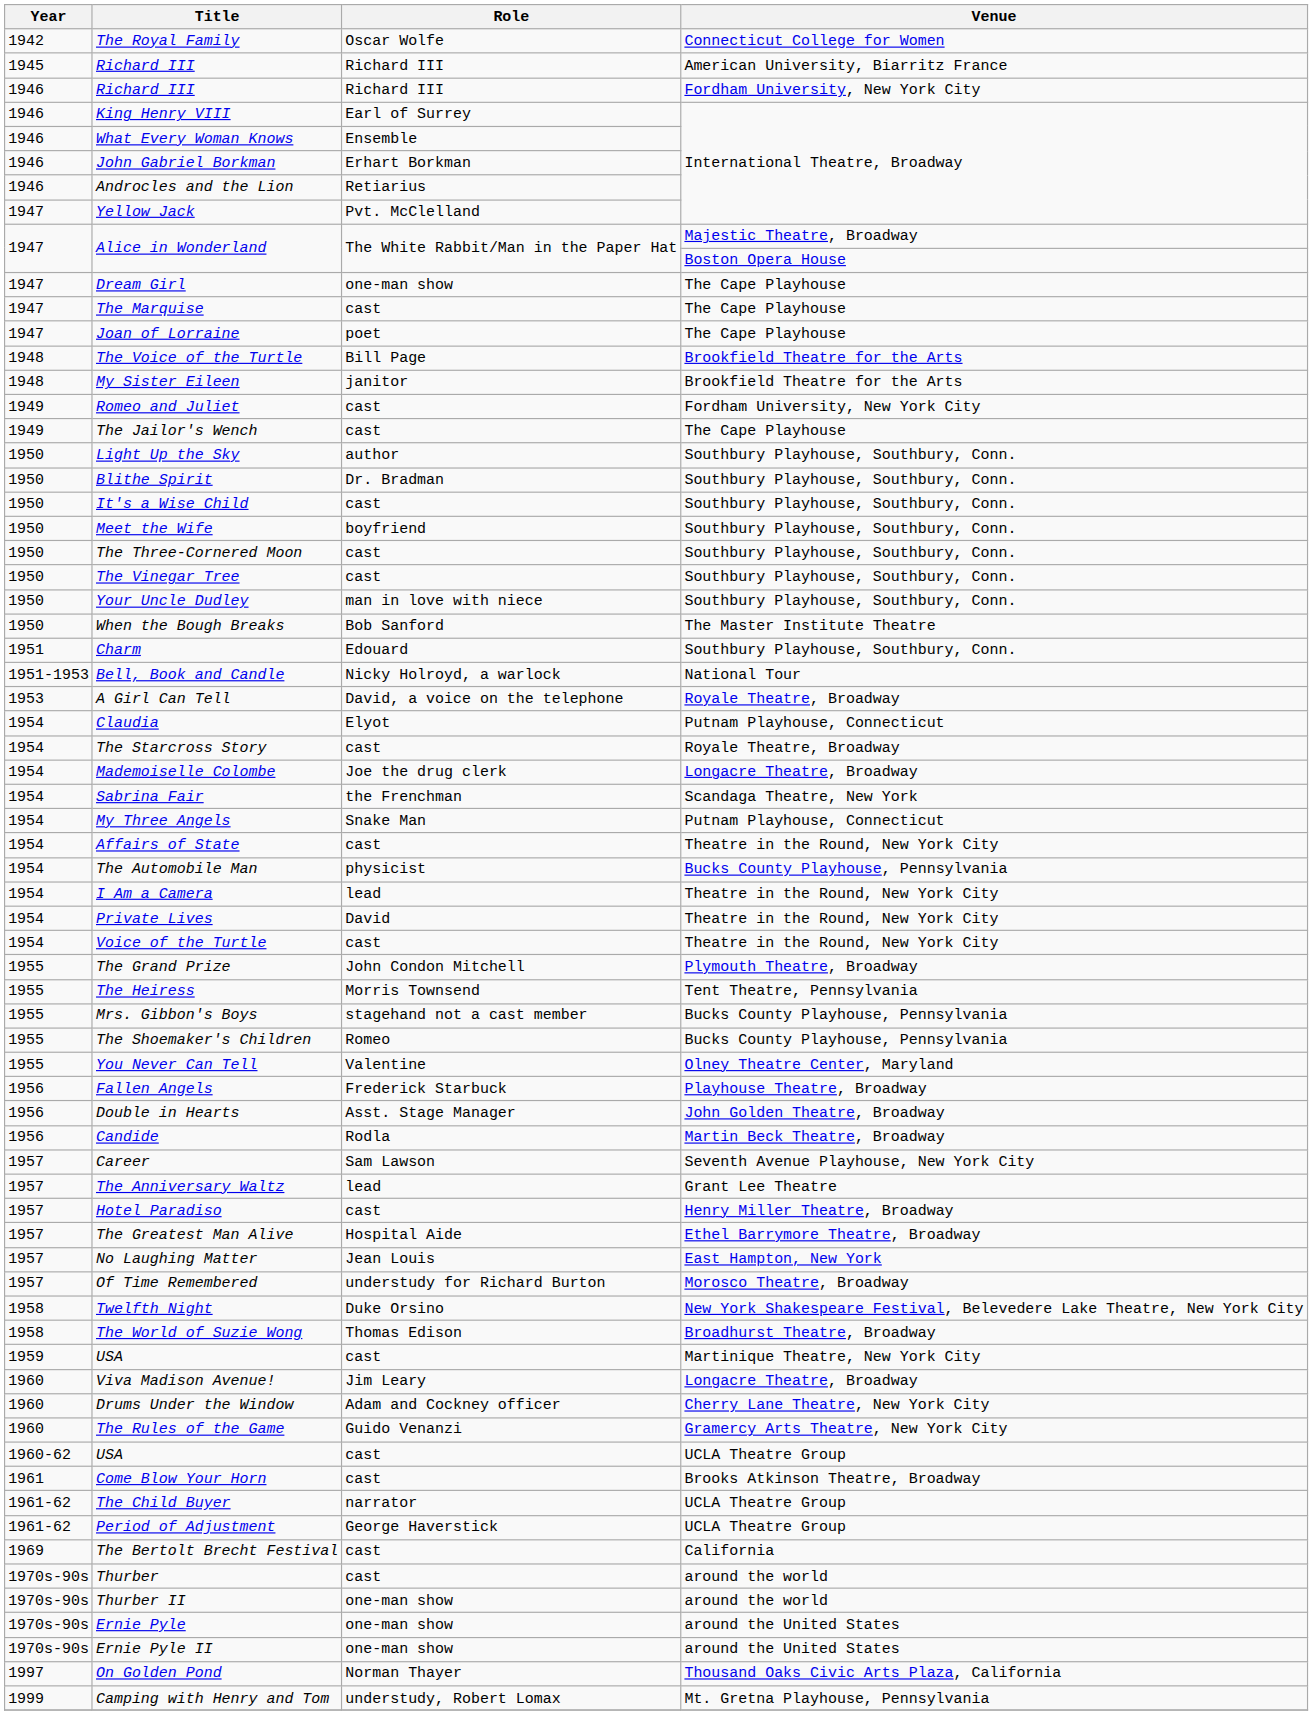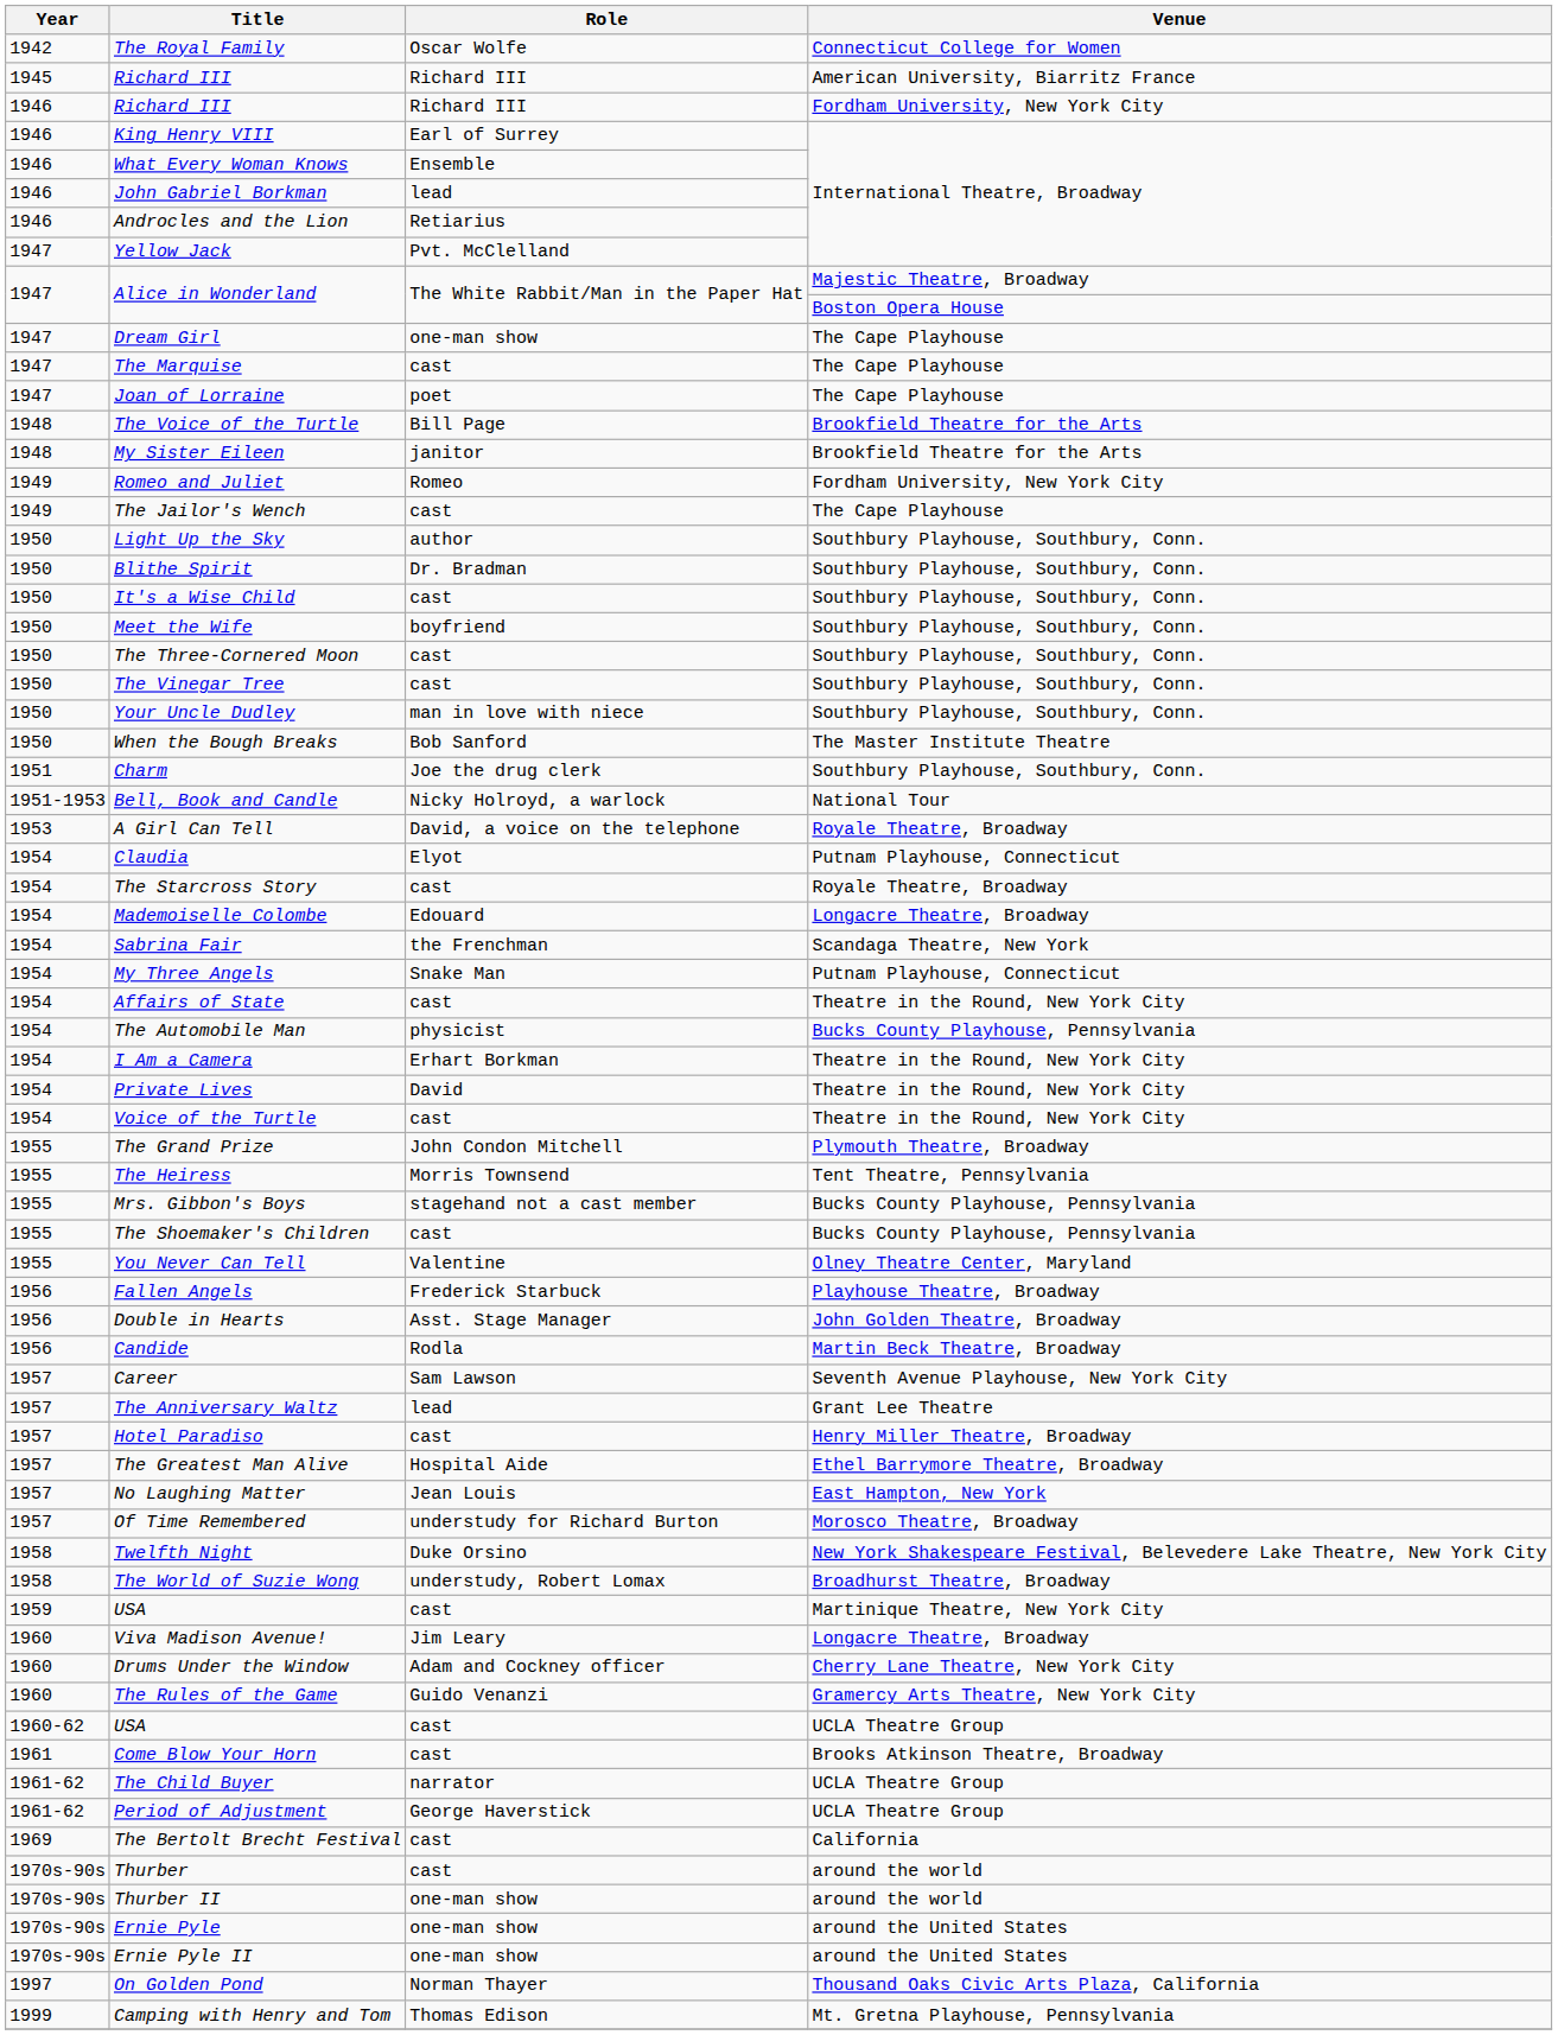 <table class="wikitable">
 <tr>
 <th>Year</th>
 <th>Title</th>
 <th>Role</th>
 <th>Venue</th>
 </tr>
 <tr>
 <td>1942</td>
 <td><em><a href='#'>The Royal Family</a></em></td>
 <td>Oscar Wolfe</td>
 <td><a href='#'>Connecticut College for Women</a></td>
 </tr>
 <tr>
 <td>1945</td>
 <td><em><a href='#'>Richard III</a></em></td>
 <td>Richard III</td>
 <td>American University, Biarritz France</td>
 </tr>
 <tr>
 <td>1946</td>
 <td><em><a href='#'>Richard III</a></em></td>
 <td>Richard III</td>
 <td><a href='#'>Fordham University</a>, New York City</td>
 </tr>
 <tr>
 <td>1946</td>
 <td><em><a href='#'>King Henry VIII</a></em></td>
 <td>Earl of Surrey</td>
 <td rowspan=5>International Theatre, Broadway</td>
 </tr>
 <tr>
 <td>1946</td>
 <td><em><a href='#'>What Every Woman Knows</a></em></td>
 <td>Ensemble</td>
 </tr>
 <tr>
 <td>1946</td>
 <td><em><a href='#'>John Gabriel Borkman</a></em></td>
-<td>Erhart Borkman</td>
+<td>lead</td>
 </tr>
 <tr>
 <td>1946</td>
 <td><em>Androcles and the Lion</em></td>
 <td>Retiarius</td>
 </tr>
 <tr>
 <td>1947</td>
 <td><em><a href='#'>Yellow Jack</a></em></td>
 <td>Pvt. McClelland</td>
 </tr>
 <tr>
 <td rowspan=2>1947</td>
 <td rowspan=2><em><a href='#'>Alice in Wonderland</a></em></td>
 <td rowspan=2>The White Rabbit/Man in the Paper Hat</td>
 <td><a href='#'>Majestic Theatre</a>, Broadway</td>
 </tr>
 <tr>
 <td><a href='#'>Boston Opera House</a></td>
 </tr>
 <tr>
 <td>1947</td>
 <td><em><a href='#'>Dream Girl</a></em></td>
 <td>one-man show</td>
 <td>The Cape Playhouse</td>
 </tr>
 <tr>
 <td>1947</td>
 <td><em><a href='#'>The Marquise</a></em></td>
 <td>cast</td>
 <td>The Cape Playhouse</td>
 </tr>
 <tr>
 <td>1947</td>
 <td><em><a href='#'>Joan of Lorraine</a></em></td>
 <td>poet</td>
 <td>The Cape Playhouse</td>
 </tr>
 <tr>
 <td>1948</td>
 <td><em><a href='#'>The Voice of the Turtle</a></em></td>
 <td>Bill Page</td>
 <td><a href='#'>Brookfield Theatre for the Arts</a></td>
 </tr>
 <tr>
 <td>1948</td>
 <td><em><a href='#'>My Sister Eileen</a></em></td>
 <td>janitor</td>
 <td>Brookfield Theatre for the Arts</td>
 </tr>
 <tr>
 <td>1949</td>
 <td><em><a href='#'>Romeo and Juliet</a></em></td>
-<td>cast</td>
+<td>Romeo</td>
 <td>Fordham University, New York City</td>
 </tr>
 <tr>
 <td>1949</td>
 <td><em>The Jailor's Wench</em></td>
 <td>cast</td>
 <td>The Cape Playhouse</td>
 </tr>
 <tr>
 <td>1950</td>
 <td><em><a href='#'>Light Up the Sky</a></em></td>
 <td>author</td>
 <td>Southbury Playhouse, Southbury, Conn.</td>
 </tr>
 <tr>
 <td>1950</td>
 <td><em><a href='#'>Blithe Spirit</a></em></td>
 <td>Dr. Bradman</td>
 <td>Southbury Playhouse, Southbury, Conn.</td>
 </tr>
 <tr>
 <td>1950</td>
 <td><em><a href='#'>It's a Wise Child</a></em></td>
 <td>cast</td>
 <td>Southbury Playhouse, Southbury, Conn.</td>
 </tr>
 <tr>
 <td>1950</td>
 <td><em><a href='#'>Meet the Wife</a></em></td>
 <td>boyfriend</td>
 <td>Southbury Playhouse, Southbury, Conn.</td>
 </tr>
 <tr>
 <td>1950</td>
 <td><em>The Three-Cornered Moon</em></td>
 <td>cast</td>
 <td>Southbury Playhouse, Southbury, Conn.</td>
 </tr>
 <tr>
 <td>1950</td>
 <td><em><a href='#'>The Vinegar Tree</a></em></td>
 <td>cast</td>
 <td>Southbury Playhouse, Southbury, Conn.</td>
 </tr>
 <tr>
 <td>1950</td>
 <td><em><a href='#'>Your Uncle Dudley</a></em></td>
 <td>man in love with niece</td>
 <td>Southbury Playhouse, Southbury, Conn.</td>
 </tr>
 <tr>
 <td>1950</td>
 <td><em>When the Bough Breaks</em></td>
 <td>Bob Sanford</td>
 <td>The Master Institute Theatre</td>
 </tr>
 <tr>
 <td>1951</td>
 <td><em><a href='#'>Charm</a></em></td>
-<td>Edouard</td>
+<td>Joe the drug clerk</td>
 <td>Southbury Playhouse, Southbury, Conn.</td>
 </tr>
 <tr>
 <td>1951-1953</td>
 <td><em><a href='#'>Bell, Book and Candle</a></em></td>
 <td>Nicky Holroyd, a warlock</td>
 <td>National Tour</td>
 </tr>
 <tr>
 <td>1953</td>
 <td><em>A Girl Can Tell</em></td>
 <td>David, a voice on the telephone</td>
 <td><a href='#'>Royale Theatre</a>, Broadway</td>
 </tr>
 <tr>
 <td>1954</td>
 <td><em><a href='#'>Claudia</a></em></td>
 <td>Elyot</td>
 <td>Putnam Playhouse, Connecticut</td>
 </tr>
 <tr>
 <td>1954</td>
 <td><em>The Starcross Story</em></td>
 <td>cast</td>
 <td>Royale Theatre, Broadway</td>
 </tr>
 <tr>
 <td>1954</td>
 <td><em><a href='#'>Mademoiselle Colombe</a></em></td>
-<td>Joe the drug clerk</td>
+<td>Edouard</td>
 <td><a href='#'>Longacre Theatre</a>, Broadway</td>
 </tr>
 <tr>
 <td>1954</td>
 <td><em><a href='#'>Sabrina Fair</a></em></td>
 <td>the Frenchman</td>
 <td>Scandaga Theatre, New York</td>
 </tr>
 <tr>
 <td>1954</td>
 <td><em><a href='#'>My Three Angels</a></em></td>
 <td>Snake Man</td>
 <td>Putnam Playhouse, Connecticut</td>
 </tr>
 <tr>
 <td>1954</td>
 <td><em><a href='#'>Affairs of State</a></em></td>
 <td>cast</td>
 <td>Theatre in the Round, New York City</td>
 </tr>
 <tr>
 <td>1954</td>
 <td><em>The Automobile Man</em></td>
 <td>physicist</td>
 <td><a href='#'>Bucks County Playhouse</a>, Pennsylvania</td>
 </tr>
 <tr>
 <td>1954</td>
 <td><em><a href='#'>I Am a Camera</a></em></td>
-<td>lead</td>
+<td>Erhart Borkman</td>
 <td>Theatre in the Round, New York City</td>
 </tr>
 <tr>
 <td>1954</td>
 <td><em><a href='#'>Private Lives</a></em></td>
 <td>David</td>
 <td>Theatre in the Round, New York City</td>
 </tr>
 <tr>
 <td>1954</td>
 <td><em><a href='#'>Voice of the Turtle</a></em></td>
 <td>cast</td>
 <td>Theatre in the Round, New York City</td>
 </tr>
 <tr>
 <td>1955</td>
 <td><em>The Grand Prize</em></td>
 <td>John Condon Mitchell</td>
 <td><a href='#'>Plymouth Theatre</a>, Broadway</td>
 </tr>
 <tr>
 <td>1955</td>
 <td><em><a href='#'>The Heiress</a></em></td>
 <td>Morris Townsend</td>
 <td>Tent Theatre, Pennsylvania</td>
 </tr>
 <tr>
 <td>1955</td>
 <td><em>Mrs. Gibbon's Boys</em></td>
 <td>stagehand not a cast member</td>
 <td>Bucks County Playhouse, Pennsylvania</td>
 </tr>
 <tr>
 <td>1955</td>
 <td><em>The Shoemaker's Children</em></td>
-<td>Romeo</td>
+<td>cast</td>
 <td>Bucks County Playhouse, Pennsylvania</td>
 </tr>
 <tr>
 <td>1955</td>
 <td><em><a href='#'>You Never Can Tell</a></em></td>
 <td>Valentine</td>
 <td><a href='#'>Olney Theatre Center</a>, Maryland</td>
 </tr>
 <tr>
 <td>1956</td>
 <td><em><a href='#'>Fallen Angels</a></em></td>
 <td>Frederick Starbuck</td>
 <td><a href='#'>Playhouse Theatre</a>, Broadway</td>
 </tr>
 <tr>
 <td>1956</td>
 <td><em>Double in Hearts</em></td>
 <td>Asst. Stage Manager</td>
 <td><a href='#'>John Golden Theatre</a>, Broadway</td>
 </tr>
 <tr>
 <td>1956</td>
 <td><em><a href='#'>Candide</a></em></td>
 <td>Rodla</td>
 <td><a href='#'>Martin Beck Theatre</a>, Broadway</td>
 </tr>
 <tr>
 <td>1957</td>
 <td><em>Career</em></td>
 <td>Sam Lawson</td>
 <td>Seventh Avenue Playhouse, New York City</td>
 </tr>
 <tr>
 <td>1957</td>
 <td><em><a href='#'>The Anniversary Waltz</a></em></td>
 <td>lead</td>
 <td>Grant Lee Theatre</td>
 </tr>
 <tr>
 <td>1957</td>
 <td><em><a href='#'>Hotel Paradiso</a></em></td>
 <td>cast</td>
 <td><a href='#'>Henry Miller Theatre</a>, Broadway</td>
 </tr>
 <tr>
 <td>1957</td>
 <td><em>The Greatest Man Alive</em></td>
 <td>Hospital Aide</td>
 <td><a href='#'>Ethel Barrymore Theatre</a>, Broadway</td>
 </tr>
 <tr>
 <td>1957</td>
 <td><em>No Laughing Matter</em></td>
 <td>Jean Louis</td>
 <td><a href='#'>East Hampton, New York</a></td>
 </tr>
 <tr>
 <td>1957</td>
 <td><em>Of Time Remembered</em></td>
 <td>understudy for Richard Burton</td>
 <td><a href='#'>Morosco Theatre</a>, Broadway</td>
 </tr>
 <tr>
 <td>1958</td>
 <td><em><a href='#'>Twelfth Night</a></em></td>
 <td>Duke Orsino</td>
 <td><a href='#'>New York Shakespeare Festival</a>, Belevedere Lake Theatre, New York City</td>
 </tr>
 <tr>
 <td>1958</td>
 <td><em><a href='#'>The World of Suzie Wong</a></em></td>
-<td>Thomas Edison</td>
+<td>understudy, Robert Lomax</td>
 <td><a href='#'>Broadhurst Theatre</a>, Broadway</td>
 </tr>
 <tr>
 <td>1959</td>
 <td><em>USA</em></td>
 <td>cast</td>
 <td>Martinique Theatre, New York City</td>
 </tr>
 <tr>
 <td>1960</td>
 <td><em>Viva Madison Avenue!</em></td>
 <td>Jim Leary</td>
 <td><a href='#'>Longacre Theatre</a>, Broadway</td>
 </tr>
 <tr>
 <td>1960</td>
 <td><em>Drums Under the Window</em></td>
 <td>Adam and Cockney officer</td>
 <td><a href='#'>Cherry Lane Theatre</a>, New York City</td>
 </tr>
 <tr>
 <td>1960</td>
 <td><em><a href='#'>The Rules of the Game</a></em></td>
 <td>Guido Venanzi</td>
 <td><a href='#'>Gramercy Arts Theatre</a>, New York City</td>
 </tr>
 <tr>
 <td>1960-62</td>
 <td><em>USA</em></td>
 <td>cast</td>
 <td>UCLA Theatre Group</td>
 </tr>
 <tr>
 <td>1961</td>
 <td><em><a href='#'>Come Blow Your Horn</a></em></td>
 <td>cast</td>
 <td>Brooks Atkinson Theatre, Broadway</td>
 </tr>
 <tr>
 <td>1961-62</td>
 <td><em><a href='#'>The Child Buyer</a></em></td>
 <td>narrator</td>
 <td>UCLA Theatre Group</td>
 </tr>
 <tr>
 <td>1961-62</td>
 <td><em><a href='#'>Period of Adjustment</a></em></td>
 <td>George Haverstick</td>
 <td>UCLA Theatre Group</td>
 </tr>
 <tr>
 <td>1969</td>
 <td><em>The Bertolt Brecht Festival</em></td>
 <td>cast</td>
 <td>California</td>
 </tr>
 <tr>
 <td>1970s-90s</td>
 <td><em>Thurber</em></td>
 <td>cast</td>
 <td>around the world</td>
 </tr>
 <tr>
 <td>1970s-90s</td>
 <td><em>Thurber II</em></td>
 <td>one-man show</td>
 <td>around the world</td>
 </tr>
 <tr>
 <td>1970s-90s</td>
 <td><em><a href='#'>Ernie Pyle</a></em></td>
 <td>one-man show</td>
 <td>around the United States</td>
 </tr>
 <tr>
 <td>1970s-90s</td>
 <td><em>Ernie Pyle II</em></td>
 <td>one-man show</td>
 <td>around the United States</td>
 </tr>
 <tr>
 <td>1997</td>
 <td><em><a href='#'>On Golden Pond</a></em></td>
 <td>Norman Thayer</td>
 <td><a href='#'>Thousand Oaks Civic Arts Plaza</a>, California</td>
 </tr>
 <tr>
 <td>1999</td>
 <td><em>Camping with Henry and Tom</em></td>
-<td>understudy, Robert Lomax</td>
+<td>Thomas Edison</td>
 <td>Mt. Gretna Playhouse, Pennsylvania</td>
 </tr>
 <tr>
 </tr>
 </table>
